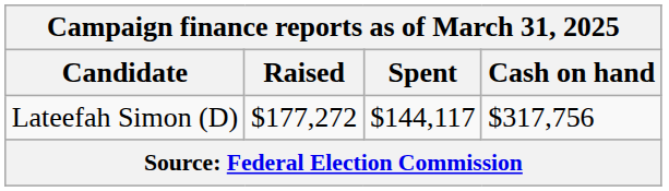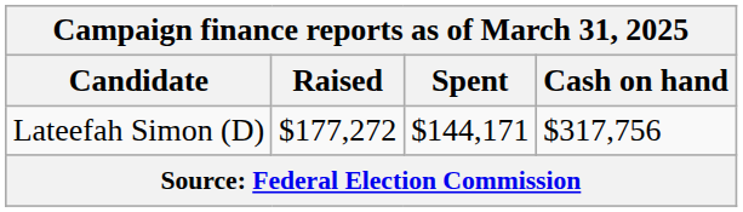 <table class="wikitable sortable">
 <tr>
 <th colspan=4>Campaign finance reports as of March 31, 2025</th>
 </tr>
 <tr style="text-align:center;">
 <th>Candidate</th>
 <th>Raised</th>
 <th>Spent</th>
 <th>Cash on hand</th>
 </tr>
 <tr>
 <td>Lateefah Simon (D)</td>
 <td>$177,272</td>
-<td>$144,117</td>
+<td>$144,171</td>
 <td>$317,756</td>
 </tr>
 <tr>
 <th colspan="4"><small>Source: <a href='#'>Federal Election Commission</a></small></th>
 </tr>
 </table>
